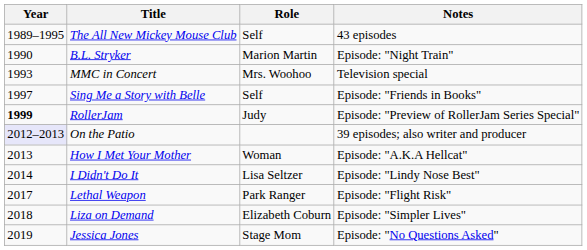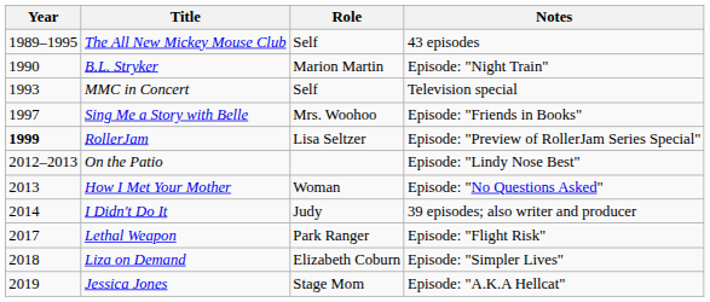 <table class="wikitable sortable">
 <tr>
 <th>Year</th>
 <th>Title</th>
 <th>Role</th>
 <th>Notes</th>
 </tr>
 <tr>
 <td>1989–1995</td>
 <td><em><a href='#'>The All New Mickey Mouse Club</a></em></td>
 <td>Self</td>
 <td>43 episodes</td>
 </tr>
 <tr>
 <td>1990</td>
 <td><em><a href='#'>B.L. Stryker</a></em></td>
 <td>Marion Martin</td>
 <td>Episode: "Night Train"</td>
 </tr>
 <tr>
 <td>1993</td>
 <td><em>MMC in Concert</em></td>
-<td>Mrs. Woohoo</td>
+<td>Self</td>
 <td>Television special</td>
 </tr>
 <tr>
 <td>1997</td>
 <td><em><a href='#'>Sing Me a Story with Belle</a></em></td>
-<td>Self</td>
+<td>Mrs. Woohoo</td>
 <td>Episode: "Friends in Books"</td>
 </tr>
 <tr>
 <td><strong>1999</strong></td>
 <td><em><a href='#'>RollerJam</a></em></td>
-<td>Judy</td>
+<td>Lisa Seltzer</td>
 <td>Episode: "Preview of RollerJam Series Special"</td>
 </tr>
 <tr>
-<td style="background: lavender;">2012–2013</td>
+<td>2012–2013</td>
 <td><em>On the Patio</em></td>
 <td></td>
-<td>39 episodes; also writer and producer</td>
+<td>Episode: "Lindy Nose Best"</td>
 </tr>
 <tr>
 <td>2013</td>
 <td><em><a href='#'>How I Met Your Mother</a></em></td>
 <td>Woman</td>
-<td>Episode: "A.K.A Hellcat"</td>
+<td>Episode: "<a href='#'>No Questions Asked</a>"</td>
 </tr>
 <tr>
 <td>2014</td>
 <td><a href='#'><em>I Didn't Do It</em></a></td>
-<td>Lisa Seltzer</td>
-<td>Episode: "Lindy Nose Best"</td>
+<td>Judy</td>
+<td>39 episodes; also writer and producer</td>
 </tr>
 <tr>
 <td>2017</td>
 <td><a href='#'><em>Lethal Weapon</em></a></td>
 <td>Park Ranger</td>
 <td>Episode: "Flight Risk"</td>
 </tr>
 <tr>
 <td>2018</td>
 <td><em><a href='#'>Liza on Demand</a></em></td>
 <td>Elizabeth Coburn</td>
 <td>Episode: "Simpler Lives"</td>
 </tr>
 <tr>
 <td>2019</td>
 <td><a href='#'><em>Jessica Jones</em></a></td>
 <td>Stage Mom</td>
-<td>Episode: "<a href='#'>No Questions Asked</a>"</td>
+<td>Episode: "A.K.A Hellcat"</td>
 </tr>
 </table>
